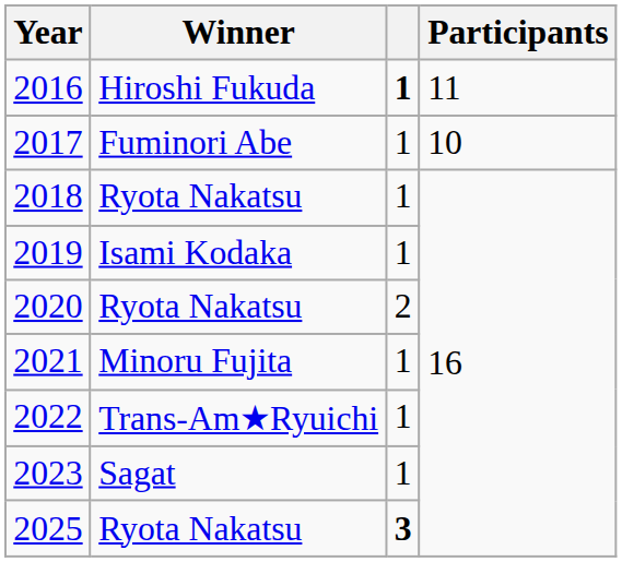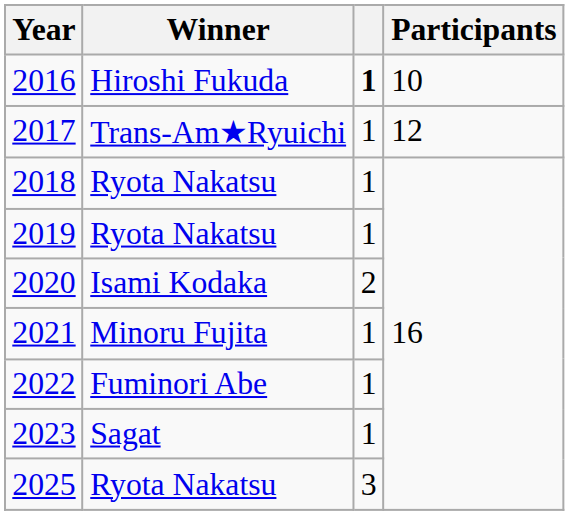 <table class="wikitable sortable">
 <tr>
 <th>Year</th>
 <th>Winner</th>
 <th></th>
 <th>Participants</th>
 </tr>
 <tr>
 <td><a href='#'>2016</a></td>
 <td><a href='#'>Hiroshi Fukuda</a></td>
 <td><strong>1</strong></td>
-<td>11</td>
+<td>10</td>
 </tr>
 <tr>
 <td><a href='#'>2017</a></td>
-<td><a href='#'>Fuminori Abe</a></td>
+<td><a href='#'>Trans-Am★Ryuichi</a></td>
 <td>1</td>
-<td>10</td>
+<td>12</td>
 </tr>
 <tr>
 <td><a href='#'>2018</a></td>
 <td><a href='#'>Ryota Nakatsu</a></td>
 <td>1</td>
 <td rowspan=7>16</td>
 </tr>
 <tr>
 <td><a href='#'>2019</a></td>
-<td><a href='#'>Isami Kodaka</a></td>
+<td><a href='#'>Ryota Nakatsu</a></td>
 <td>1</td>
 </tr>
 <tr>
 <td><a href='#'>2020</a></td>
-<td><a href='#'>Ryota Nakatsu</a></td>
+<td><a href='#'>Isami Kodaka</a></td>
 <td>2</td>
 </tr>
 <tr>
 <td><a href='#'>2021</a></td>
 <td><a href='#'>Minoru Fujita</a></td>
 <td>1</td>
 </tr>
 <tr>
 <td><a href='#'>2022</a></td>
-<td><a href='#'>Trans-Am★Ryuichi</a></td>
+<td><a href='#'>Fuminori Abe</a></td>
 <td>1</td>
 </tr>
 <tr>
 <td><a href='#'>2023</a></td>
 <td><a href='#'>Sagat</a></td>
 <td>1</td>
 </tr>
 <tr>
 <td><a href='#'>2025</a></td>
 <td><a href='#'>Ryota Nakatsu</a></td>
-<td><strong>3</strong></td>
+<td>3</td>
 </tr>
 </table>
